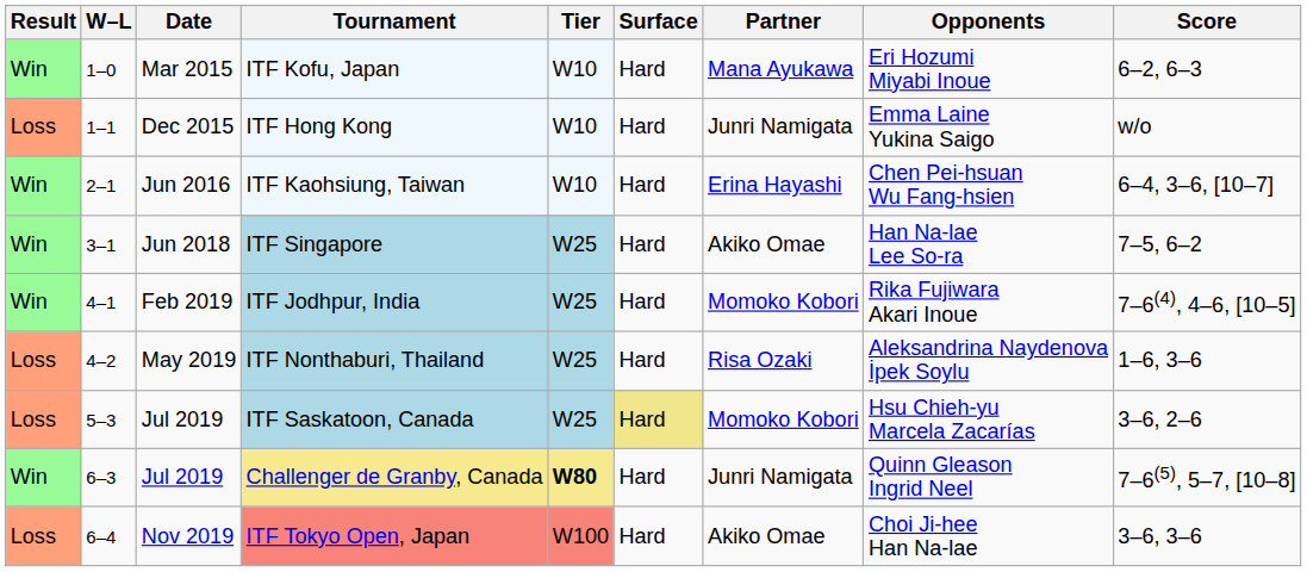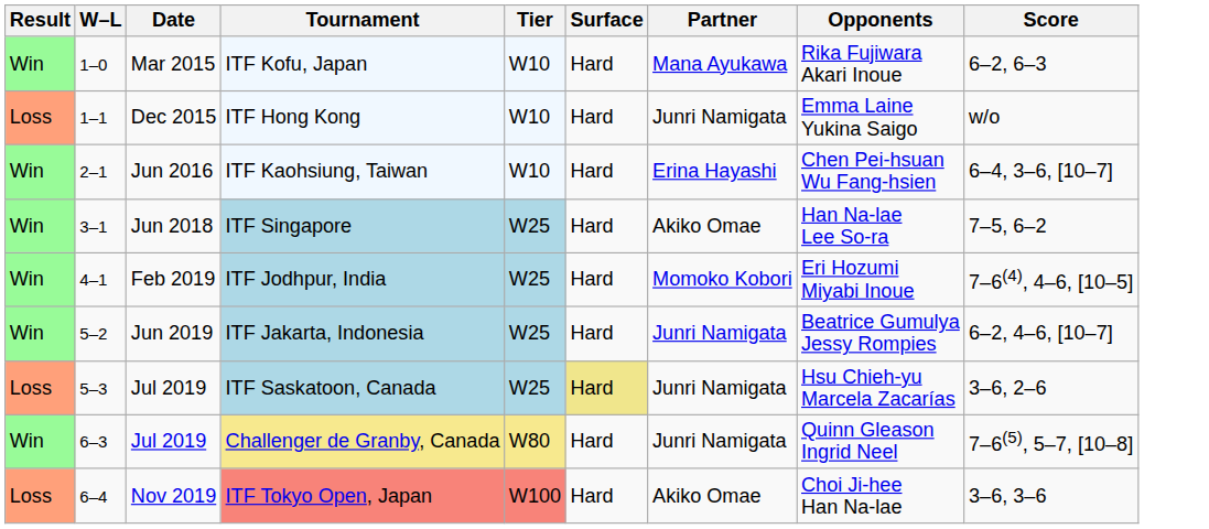 <table class="wikitable sortable">
 <tr>
 <th>Result</th>
 <th class=unsortable>W–L</th>
 <th>Date</th>
 <th>Tournament</th>
 <th>Tier</th>
 <th>Surface</th>
 <th>Partner</th>
 <th>Opponents</th>
 <th class=unsortable>Score</th>
 </tr>
 <tr>
 <td bgcolor="98FB98">Win</td>
 <td><small>1–0</small></td>
 <td>Mar 2015</td>
 <td style="background:#f0f8ff;">ITF Kofu, Japan</td>
 <td style="background:#f0f8ff;">W10</td>
 <td>Hard</td>
 <td> <a href='#'>Mana Ayukawa</a></td>
-<td> <a href='#'>Eri Hozumi</a> <br>  <a href='#'>Miyabi Inoue</a></td>
+<td> <a href='#'>Rika Fujiwara</a> <br>  Akari Inoue</td>
 <td>6–2, 6–3</td>
 </tr>
 <tr>
 <td bgcolor="FFA07A">Loss</td>
 <td><small>1–1</small></td>
 <td>Dec 2015</td>
 <td style="background:#f0f8ff;">ITF Hong Kong</td>
 <td style="background:#f0f8ff;">W10</td>
 <td>Hard</td>
 <td> Junri Namigata</td>
 <td> <a href='#'>Emma Laine</a> <br>  Yukina Saigo</td>
 <td>w/o</td>
 </tr>
 <tr>
 <td bgcolor="98FB98">Win</td>
 <td><small>2–1</small></td>
 <td>Jun 2016</td>
 <td style="background:#f0f8ff;">ITF Kaohsiung, Taiwan</td>
 <td style="background:#f0f8ff;">W10</td>
 <td>Hard</td>
 <td> <a href='#'>Erina Hayashi</a></td>
 <td> <a href='#'>Chen Pei-hsuan</a> <br>  <a href='#'>Wu Fang-hsien</a></td>
 <td>6–4, 3–6, [10–7]</td>
 </tr>
 <tr>
 <td bgcolor="98FB98">Win</td>
 <td><small>3–1</small></td>
 <td>Jun 2018</td>
 <td style="background:lightblue;">ITF Singapore</td>
 <td style="background:lightblue;">W25</td>
 <td>Hard</td>
 <td> Akiko Omae</td>
 <td> <a href='#'>Han Na-lae</a> <br>  <a href='#'>Lee So-ra</a></td>
 <td>7–5, 6–2</td>
 </tr>
 <tr>
 <td bgcolor="98FB98">Win</td>
 <td><small>4–1</small></td>
 <td>Feb 2019</td>
 <td style="background:lightblue;">ITF Jodhpur, India</td>
 <td style="background:lightblue;">W25</td>
 <td>Hard</td>
 <td> <a href='#'>Momoko Kobori</a></td>
-<td> <a href='#'>Rika Fujiwara</a> <br>  Akari Inoue</td>
+<td> <a href='#'>Eri Hozumi</a> <br>  <a href='#'>Miyabi Inoue</a></td>
 <td>7–6<sup>(4)</sup>, 4–6, [10–5]</td>
 </tr>
 <tr>
-<td bgcolor="FFA07A">Loss</td>
-<td><small>4–2</small></td>
-<td>May 2019</td>
-<td style="background:lightblue;">ITF Nonthaburi, Thailand</td>
+<td bgcolor="98FB98">Win</td>
+<td><small>5–2</small></td>
+<td>Jun 2019</td>
+<td style="background:lightblue;">ITF Jakarta, Indonesia</td>
 <td style="background:lightblue;">W25</td>
 <td>Hard</td>
-<td> <a href='#'>Risa Ozaki</a></td>
-<td> <a href='#'>Aleksandrina Naydenova</a> <br>  <a href='#'>İpek Soylu</a></td>
-<td>1–6, 3–6</td>
+<td> <a href='#'>Junri Namigata</a></td>
+<td> <a href='#'>Beatrice Gumulya</a> <br>  <a href='#'>Jessy Rompies</a></td>
+<td>6–2, 4–6, [10–7]</td>
 </tr>
 <tr>
 <td bgcolor="FFA07A">Loss</td>
 <td><small>5–3</small></td>
 <td>Jul 2019</td>
 <td style="background:lightblue;">ITF Saskatoon, Canada</td>
 <td style="background:lightblue;">W25</td>
 <td style="background: khaki;">Hard</td>
-<td> <a href='#'>Momoko Kobori</a></td>
+<td> Junri Namigata</td>
 <td> <a href='#'>Hsu Chieh-yu</a> <br>  <a href='#'>Marcela Zacarías</a></td>
 <td>3–6, 2–6</td>
 </tr>
 <tr>
 <td bgcolor="98FB98">Win</td>
 <td><small>6–3</small></td>
 <td><a href='#'>Jul 2019</a></td>
 <td style="background:#f7e98e;"><a href='#'>Challenger de Granby</a>, Canada</td>
-<td style="background:#f7e98e;"><strong>W80</strong></td>
+<td style="background:#f7e98e;">W80</td>
 <td>Hard</td>
 <td> Junri Namigata</td>
 <td> <a href='#'>Quinn Gleason</a> <br>  <a href='#'>Ingrid Neel</a></td>
 <td>7–6<sup>(5)</sup>, 5–7, [10–8]</td>
 </tr>
 <tr>
 <td bgcolor="FFA07A">Loss</td>
 <td><small>6–4</small></td>
 <td><a href='#'>Nov 2019</a></td>
 <td style="background:#f88379;"><a href='#'>ITF Tokyo Open</a>, Japan</td>
 <td style="background:#f88379;">W100</td>
 <td>Hard</td>
 <td> Akiko Omae</td>
 <td> <a href='#'>Choi Ji-hee</a> <br>  Han Na-lae</td>
 <td>3–6, 3–6</td>
 </tr>
 </table>
